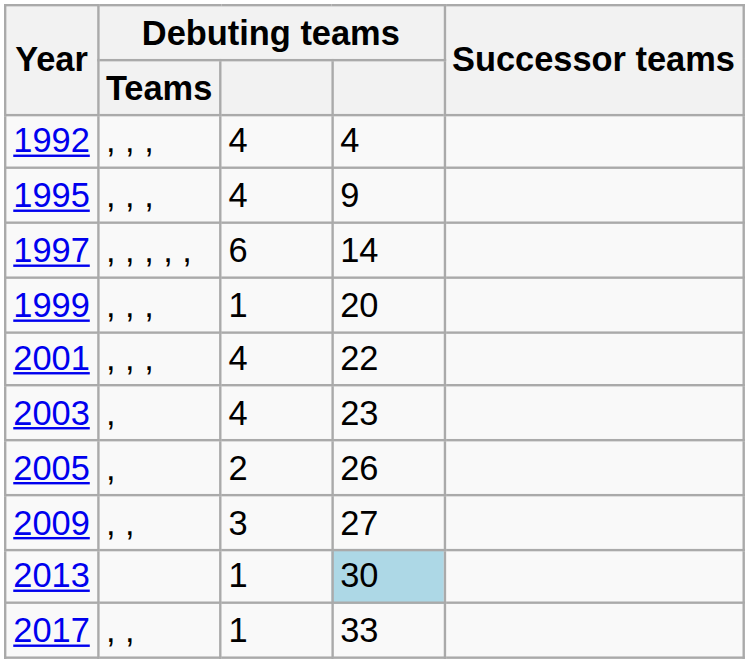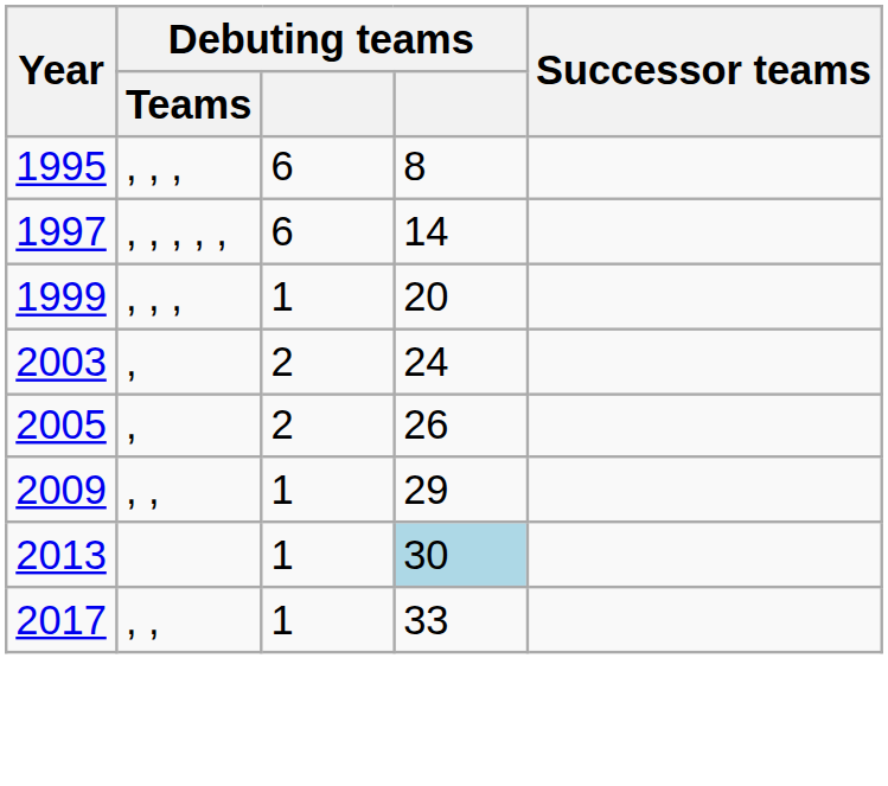 <table class="wikitable" style="font-size: 90%">
 <tr>
 <th rowspan=2>Year</th>
 <th colspan=3>Debuting teams</th>
 <th rowspan=2>Successor teams</th>
 </tr>
 <tr>
 <th>Teams</th>
 <th width=40></th>
 <th width=40></th>
 </tr>
 <tr>
-<td><a href='#'>1992</a></td>
-<td>, , , </td>
-<td>4</td>
-<td>4</td>
-<td align=left></td>
-</tr>
-<tr>
 <td><a href='#'>1995</a></td>
 <td>, , , </td>
-<td>4</td>
-<td>9</td>
+<td>6</td>
+<td>8</td>
 <td align=left></td>
 </tr>
 <tr>
 <td><a href='#'>1997</a></td>
 <td>, , , , , </td>
 <td>6</td>
 <td>14</td>
 <td align=left></td>
 </tr>
 <tr>
 <td><a href='#'>1999</a></td>
 <td>, , , </td>
 <td>1</td>
 <td>20</td>
 <td align=left></td>
 </tr>
 <tr>
-<td><a href='#'>2001</a></td>
-<td>, , , </td>
-<td>4</td>
-<td>22</td>
-<td align=left></td>
-</tr>
-<tr>
 <td><a href='#'>2003</a></td>
 <td>, </td>
-<td>4</td>
-<td>23</td>
+<td>2</td>
+<td>24</td>
 <td align=left></td>
 </tr>
 <tr>
 <td><a href='#'>2005</a></td>
 <td>, </td>
 <td>2</td>
 <td>26</td>
 <td align=left></td>
 </tr>
 <tr>
 <td><a href='#'>2009</a></td>
 <td>, , </td>
-<td>3</td>
-<td>27</td>
+<td>1</td>
+<td>29</td>
 <td align=left></td>
 </tr>
 <tr>
 <td><a href='#'>2013</a></td>
 <td></td>
 <td>1</td>
 <td style="background: lightblue;">30</td>
 <td align=left></td>
 </tr>
 <tr>
 <td><a href='#'>2017</a></td>
 <td>, , </td>
 <td>1</td>
 <td>33</td>
 <td align=left></td>
 </tr>
 </table>
